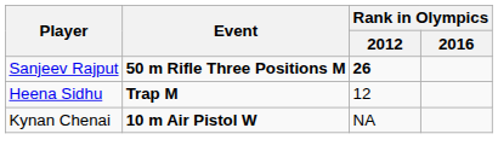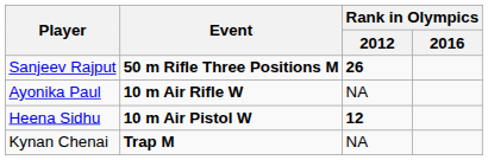 <table class="wikitable">
 <tr>
 <th rowspan="2">Player</th>
 <th rowspan="2">Event</th>
 <th colspan="2">Rank in Olympics</th>
 </tr>
 <tr>
 <th>2012</th>
 <th>2016</th>
 </tr>
 <tr>
 <td><a href='#'>Sanjeev Rajput</a></td>
 <td><strong>50 m Rifle Three Positions M</strong></td>
 <td><strong>26</strong></td>
 <td></td>
 </tr>
 <tr>
+<td><a href='#'>Ayonika Paul</a></td>
+<td><strong>10 m Air Rifle W</strong></td>
+<td>NA</td>
+<td></td>
+</tr>
+<tr>
 <td><a href='#'>Heena Sidhu</a></td>
-<td><strong>Trap M</strong></td>
-<td>12</td>
+<td><strong>10 m Air Pistol W</strong></td>
+<td><strong>12</strong></td>
 <td></td>
 </tr>
 <tr>
 <td>Kynan Chenai</td>
-<td><strong>10 m Air Pistol W</strong></td>
+<td><strong>Trap M</strong></td>
 <td>NA</td>
 <td></td>
 </tr>
 </table>
